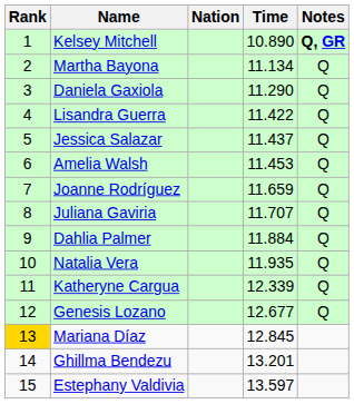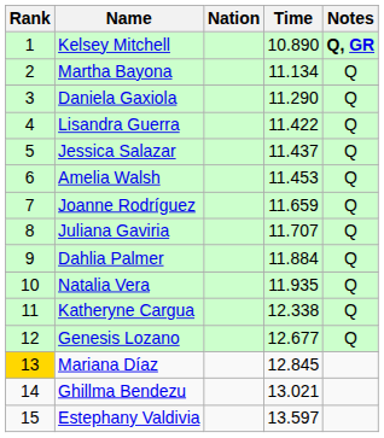 <table class="wikitable sortable" style="text-align:center">
 <tr>
 <th>Rank</th>
 <th>Name</th>
 <th>Nation</th>
 <th>Time</th>
 <th>Notes</th>
 </tr>
 <tr bgcolor=ccffcc>
 <td>1</td>
 <td align=left><a href='#'>Kelsey Mitchell</a></td>
 <td align=left></td>
 <td>10.890</td>
 <td><strong>Q, <a href='#'>GR</a></strong></td>
 </tr>
 <tr bgcolor=ccffcc>
 <td>2</td>
 <td align=left><a href='#'>Martha Bayona</a></td>
 <td align=left></td>
 <td>11.134</td>
 <td>Q</td>
 </tr>
 <tr bgcolor=ccffcc>
 <td>3</td>
 <td align=left><a href='#'>Daniela Gaxiola</a></td>
 <td align=left></td>
 <td>11.290</td>
 <td>Q</td>
 </tr>
 <tr bgcolor=ccffcc>
 <td>4</td>
 <td align=left><a href='#'>Lisandra Guerra</a></td>
 <td align=left></td>
 <td>11.422</td>
 <td>Q</td>
 </tr>
 <tr bgcolor=ccffcc>
 <td>5</td>
 <td align=left><a href='#'>Jessica Salazar</a></td>
 <td align=left></td>
 <td>11.437</td>
 <td>Q</td>
 </tr>
 <tr bgcolor=ccffcc>
 <td>6</td>
 <td align=left><a href='#'>Amelia Walsh</a></td>
 <td align=left></td>
 <td>11.453</td>
 <td>Q</td>
 </tr>
 <tr bgcolor=ccffcc>
 <td>7</td>
 <td align=left><a href='#'>Joanne Rodríguez</a></td>
 <td align=left></td>
 <td>11.659</td>
 <td>Q</td>
 </tr>
 <tr bgcolor=ccffcc>
 <td>8</td>
 <td align=left><a href='#'>Juliana Gaviria</a></td>
 <td align=left></td>
 <td>11.707</td>
 <td>Q</td>
 </tr>
 <tr bgcolor=ccffcc>
 <td>9</td>
 <td align=left><a href='#'>Dahlia Palmer</a></td>
 <td align=left></td>
 <td>11.884</td>
 <td>Q</td>
 </tr>
 <tr bgcolor=ccffcc>
 <td>10</td>
 <td align=left><a href='#'>Natalia Vera</a></td>
 <td align=left></td>
 <td>11.935</td>
 <td>Q</td>
 </tr>
 <tr bgcolor=ccffcc>
 <td>11</td>
 <td align=left><a href='#'>Katheryne Cargua</a></td>
 <td align=left></td>
-<td>12.339</td>
+<td>12.338</td>
 <td>Q</td>
 </tr>
 <tr bgcolor=ccffcc>
 <td>12</td>
 <td align=left><a href='#'>Genesis Lozano</a></td>
 <td align=left></td>
 <td>12.677</td>
 <td>Q</td>
 </tr>
 <tr>
 <td style="background: gold;">13</td>
 <td align=left><a href='#'>Mariana Díaz</a></td>
 <td align=left></td>
 <td>12.845</td>
 <td></td>
 </tr>
 <tr>
 <td>14</td>
 <td align=left><a href='#'>Ghillma Bendezu</a></td>
 <td align=left></td>
-<td>13.201</td>
+<td>13.021</td>
 <td></td>
 </tr>
 <tr>
 <td>15</td>
 <td align=left><a href='#'>Estephany Valdivia</a></td>
 <td align=left></td>
 <td>13.597</td>
 <td></td>
 </tr>
 </table>
